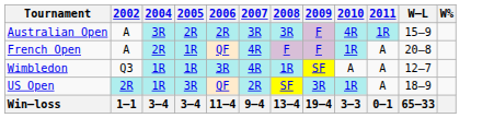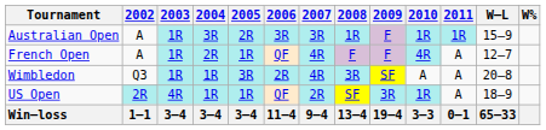 <table class=wikitable style=text-align:center>
 <tr>
 <th>Tournament</th>
 <th><a href='#'>2002</a></th>
+<th><a href='#'>2003</a></th>
 <th><a href='#'>2004</a></th>
 <th><a href='#'>2005</a></th>
 <th><a href='#'>2006</a></th>
 <th><a href='#'>2007</a></th>
 <th><a href='#'>2008</a></th>
 <th><a href='#'>2009</a></th>
 <th><a href='#'>2010</a></th>
 <th><a href='#'>2011</a></th>
 <th>W–L</th>
 <th>W%</th>
 </tr>
 <tr>
 <td align=left><a href='#'>Australian Open</a></td>
 <td>A</td>
+<td bgcolor=afeeee><a href='#'>1R</a></td>
 <td bgcolor=afeeee><a href='#'>3R</a></td>
-<td bgcolor=afeeee><a href='#'>2R</a></td>
 <td bgcolor=afeeee><a href='#'>2R</a></td>
 <td bgcolor=afeeee><a href='#'>3R</a></td>
 <td bgcolor=afeeee><a href='#'>3R</a></td>
+<td bgcolor=afeeee><a href='#'>1R</a></td>
 <td style="background:thistle;"><a href='#'>F</a></td>
-<td bgcolor=afeeee><a href='#'>4R</a></td>
+<td bgcolor=afeeee><a href='#'>1R</a></td>
 <td bgcolor=afeeee><a href='#'>1R</a></td>
 <td>15–9</td>
 <td></td>
 </tr>
 <tr>
 <td align=left><a href='#'>French Open</a></td>
 <td>A</td>
+<td bgcolor=afeeee><a href='#'>1R</a></td>
 <td bgcolor=afeeee><a href='#'>2R</a></td>
 <td bgcolor=afeeee><a href='#'>1R</a></td>
 <td style="background:#ffebcd;"><a href='#'>QF</a></td>
 <td bgcolor=afeeee><a href='#'>4R</a></td>
 <td style="background:thistle;"><a href='#'>F</a></td>
 <td style="background:thistle;"><a href='#'>F</a></td>
-<td bgcolor=afeeee><a href='#'>1R</a></td>
+<td bgcolor=afeeee><a href='#'>4R</a></td>
 <td>A</td>
-<td>20–8</td>
+<td>12–7</td>
 <td></td>
 </tr>
 <tr>
 <td align=left><a href='#'>Wimbledon</a></td>
 <td>Q3</td>
 <td bgcolor=afeeee><a href='#'>1R</a></td>
 <td bgcolor=afeeee><a href='#'>1R</a></td>
 <td bgcolor=afeeee><a href='#'>3R</a></td>
+<td bgcolor=afeeee><a href='#'>2R</a></td>
 <td bgcolor=afeeee><a href='#'>4R</a></td>
-<td bgcolor=afeeee><a href='#'>1R</a></td>
+<td bgcolor=afeeee><a href='#'>3R</a></td>
 <td style="background:yellow;"><a href='#'>SF</a></td>
 <td>A</td>
 <td>A</td>
-<td>12–7</td>
+<td>20–8</td>
 <td></td>
 </tr>
 <tr>
 <td align=left><a href='#'>US Open</a></td>
 <td bgcolor=afeeee><a href='#'>2R</a></td>
+<td bgcolor=afeeee><a href='#'>4R</a></td>
 <td bgcolor=afeeee><a href='#'>1R</a></td>
-<td bgcolor=afeeee><a href='#'>3R</a></td>
+<td bgcolor=afeeee><a href='#'>1R</a></td>
 <td style="background:#ffebcd;"><a href='#'>QF</a></td>
 <td bgcolor=afeeee><a href='#'>2R</a></td>
 <td style="background:yellow;"><a href='#'>SF</a></td>
 <td bgcolor=afeeee><a href='#'>3R</a></td>
 <td bgcolor=afeeee><a href='#'>1R</a></td>
 <td>A</td>
 <td>18–9</td>
 <td></td>
 </tr>
 <tr>
 <th style=text-align:left>Win–loss</th>
 <th>1–1</th>
 <th>3–4</th>
 <th>3–4</th>
+<th>3–4</th>
 <th>11–4</th>
 <th>9–4</th>
 <th>13–4</th>
 <th>19–4</th>
 <th>3–3</th>
 <th>0–1</th>
 <th>65–33</th>
 <th></th>
 </tr>
 </table>
